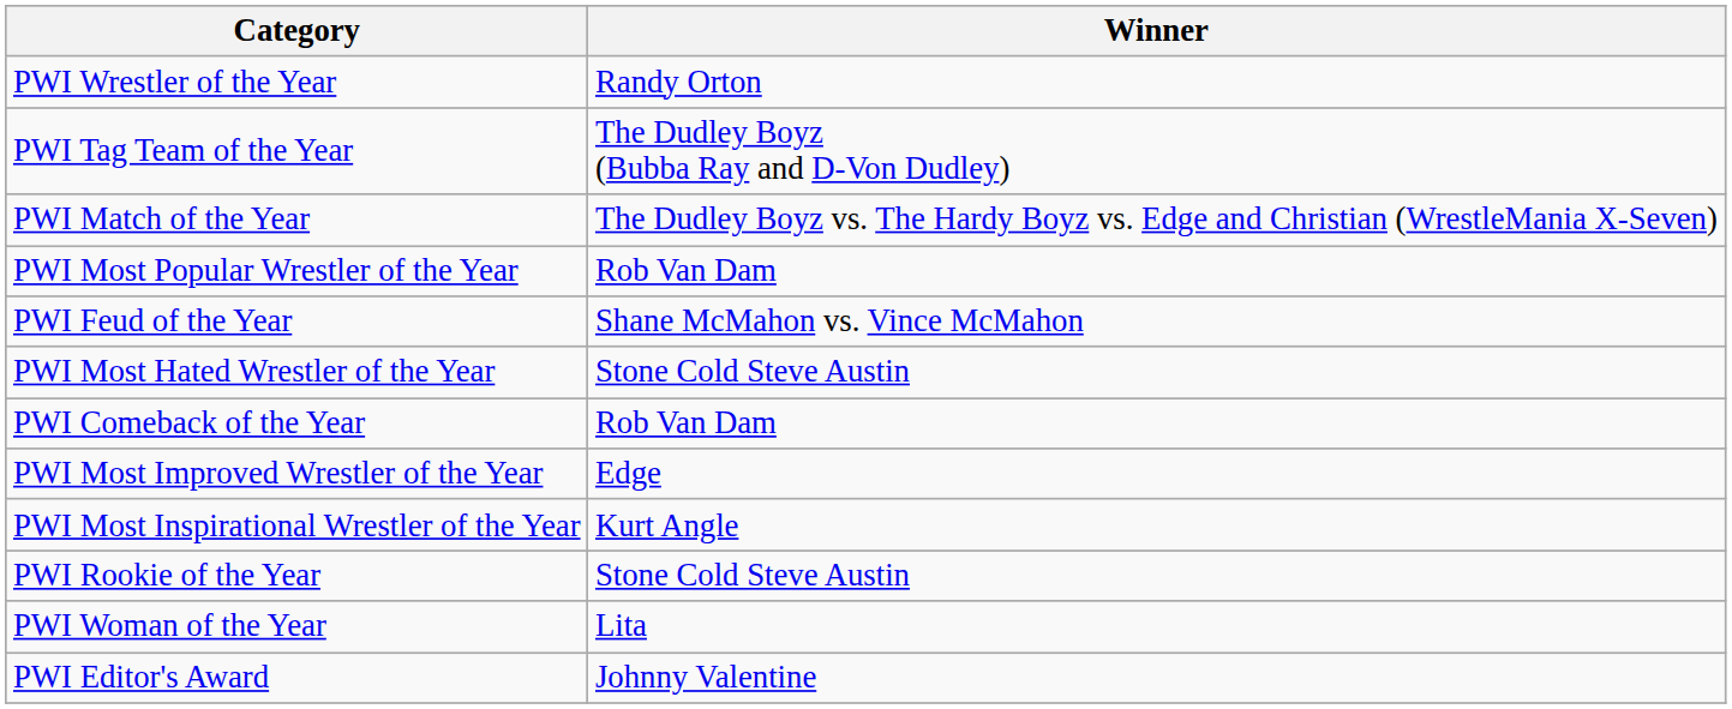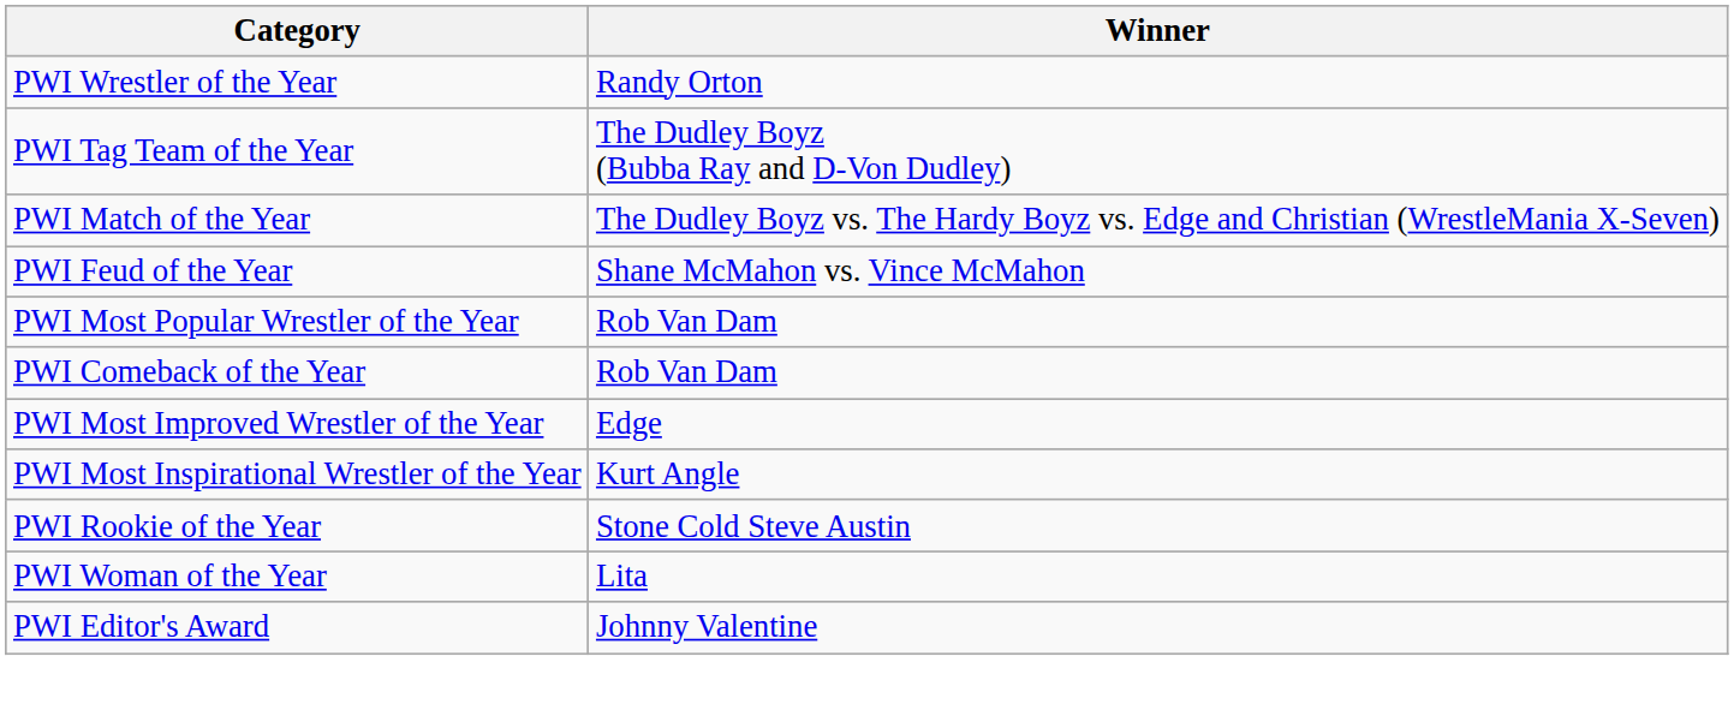 <table class="wikitable">
 <tr>
 <th>Category</th>
 <th>Winner</th>
 </tr>
 <tr>
 <td><a href='#'>PWI Wrestler of the Year</a></td>
 <td><a href='#'>Randy Orton</a></td>
 </tr>
 <tr>
 <td><a href='#'>PWI Tag Team of the Year</a></td>
 <td><a href='#'>The Dudley Boyz</a><br>(<a href='#'>Bubba Ray</a> and <a href='#'>D-Von Dudley</a>)</td>
 </tr>
 <tr>
 <td><a href='#'>PWI Match of the Year</a></td>
 <td><a href='#'>The Dudley Boyz</a> vs. <a href='#'>The Hardy Boyz</a> vs. <a href='#'>Edge and Christian</a> (<a href='#'>WrestleMania X-Seven</a>)</td>
 </tr>
 <tr>
-<td><a href='#'>PWI Most Popular Wrestler of the Year</a></td>
-<td><a href='#'>Rob Van Dam</a></td>
-</tr>
-<tr>
 <td><a href='#'>PWI Feud of the Year</a></td>
 <td><a href='#'>Shane McMahon</a> vs. <a href='#'>Vince McMahon</a></td>
 </tr>
 <tr>
-<td><a href='#'>PWI Most Hated Wrestler of the Year</a></td>
-<td><a href='#'>Stone Cold Steve Austin</a></td>
+<td><a href='#'>PWI Most Popular Wrestler of the Year</a></td>
+<td><a href='#'>Rob Van Dam</a></td>
 </tr>
 <tr>
 <td><a href='#'>PWI Comeback of the Year</a></td>
 <td><a href='#'>Rob Van Dam</a></td>
 </tr>
 <tr>
 <td><a href='#'>PWI Most Improved Wrestler of the Year</a></td>
 <td><a href='#'>Edge</a></td>
 </tr>
 <tr>
 <td><a href='#'>PWI Most Inspirational Wrestler of the Year</a></td>
 <td><a href='#'>Kurt Angle</a></td>
 </tr>
 <tr>
 <td><a href='#'>PWI Rookie of the Year</a></td>
 <td><a href='#'>Stone Cold Steve Austin</a></td>
 </tr>
 <tr>
 <td><a href='#'>PWI Woman of the Year</a></td>
 <td><a href='#'>Lita</a></td>
 </tr>
 <tr>
 <td><a href='#'>PWI Editor's Award</a></td>
 <td><a href='#'>Johnny Valentine</a></td>
 </tr>
 </table>
